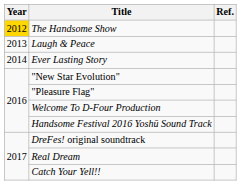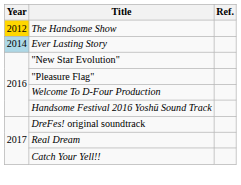 <table class="wikitable">
 <tr>
 <th>Year</th>
 <th>Title</th>
 <th>Ref.</th>
 </tr>
 <tr>
 <td style="background: gold;">2012</td>
 <td><em>The Handsome Show</em></td>
 <td></td>
 </tr>
 <tr>
-<td>2013</td>
-<td><em>Laugh & Peace</em></td>
-<td></td>
-</tr>
-<tr>
-<td>2014</td>
+<td style="background: lightblue;">2014</td>
 <td><em>Ever Lasting Story</em></td>
 <td></td>
 </tr>
 <tr>
 <td rowspan="4">2016</td>
 <td>"New Star Evolution"</td>
 <td></td>
 </tr>
 <tr>
 <td>"Pleasure Flag"</td>
 <td></td>
 </tr>
 <tr>
 <td><em>Welcome To D-Four Production</em></td>
 <td></td>
 </tr>
 <tr>
 <td><em>Handsome Festival 2016 Yoshū Sound Track</em></td>
 <td></td>
 </tr>
 <tr>
 <td rowspan="3">2017</td>
 <td><em>DreFes!</em> original soundtrack</td>
 <td></td>
 </tr>
 <tr>
 <td><em>Real Dream</em></td>
 <td></td>
 </tr>
 <tr>
 <td><em>Catch Your Yell!!</em></td>
 <td></td>
 </tr>
 </table>
